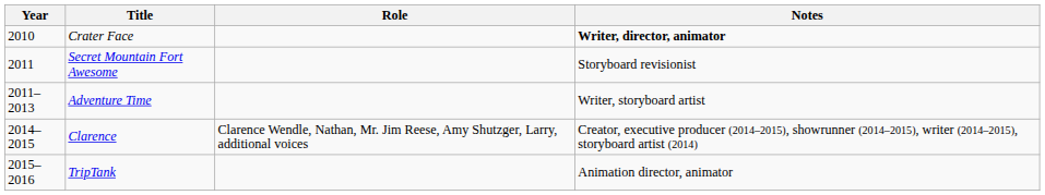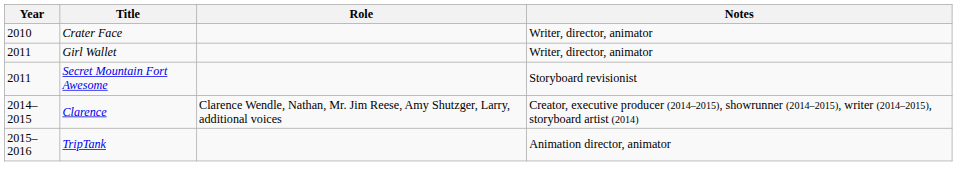 <table class="wikitable sortable">
 <tr>
 <th>Year</th>
 <th>Title</th>
 <th>Role</th>
 <th>Notes</th>
 </tr>
 <tr>
 <td>2010</td>
 <td><em>Crater Face</em></td>
 <td></td>
-<td><strong>Writer, director, animator</strong></td>
+<td>Writer, director, animator</td>
+</tr>
+<tr>
+<td>2011</td>
+<td><em>Girl Wallet</em></td>
+<td></td>
+<td>Writer, director, animator</td>
 </tr>
 <tr>
 <td>2011</td>
 <td><em><a href='#'>Secret Mountain Fort Awesome</a></em></td>
 <td></td>
 <td>Storyboard revisionist</td>
-</tr>
-<tr>
-<td>2011–2013</td>
-<td><em><a href='#'>Adventure Time</a></em></td>
-<td></td>
-<td>Writer, storyboard artist</td>
 </tr>
 <tr>
 <td>2014–2015</td>
 <td><em><a href='#'>Clarence</a></em></td>
 <td>Clarence Wendle, Nathan, Mr. Jim Reese, Amy Shutzger, Larry, additional voices</td>
 <td>Creator, executive producer <small>(2014–2015)</small>, showrunner <small>(2014–2015)</small>, writer <small>(2014–2015)</small>, storyboard artist <small>(2014)</small></td>
 </tr>
 <tr>
 <td>2015–2016</td>
 <td><em><a href='#'>TripTank</a></em></td>
 <td></td>
 <td>Animation director, animator</td>
 </tr>
 </table>
